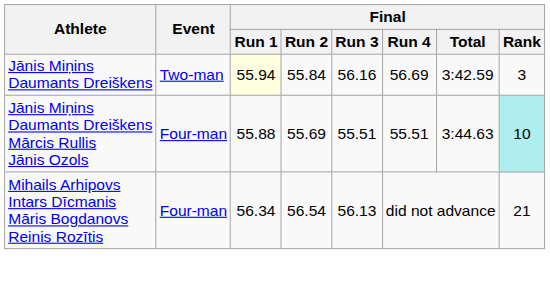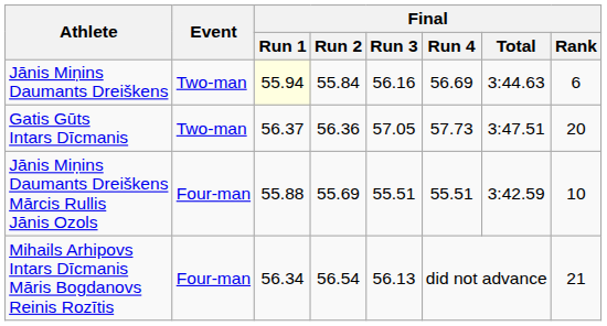 <table class="wikitable" style="font-size:90%">
 <tr>
 <th rowspan="2">Athlete</th>
 <th rowspan="2">Event</th>
 <th colspan="6">Final</th>
 </tr>
 <tr>
 <th>Run 1</th>
 <th>Run 2</th>
 <th>Run 3</th>
 <th>Run 4</th>
 <th>Total</th>
 <th>Rank</th>
 </tr>
 <tr>
 <td><a href='#'>Jānis Miņins</a><br><a href='#'>Daumants Dreiškens</a></td>
 <td><a href='#'>Two-man</a></td>
 <td align="center" style="background: lightyellow;">55.94</td>
 <td align="center">55.84</td>
 <td align="center">56.16</td>
 <td align="center">56.69</td>
-<td align="center">3:42.59</td>
-<td align="center">3</td>
+<td align="center">3:44.63</td>
+<td align="center">6</td>
+</tr>
+<tr>
+<td><a href='#'>Gatis Gūts</a><br><a href='#'>Intars Dīcmanis</a></td>
+<td><a href='#'>Two-man</a></td>
+<td align="center">56.37</td>
+<td align="center">56.36</td>
+<td align="center">57.05</td>
+<td align="center">57.73</td>
+<td align="center">3:47.51</td>
+<td align="center">20</td>
 </tr>
 <tr>
 <td><a href='#'>Jānis Miņins</a><br><a href='#'>Daumants Dreiškens</a><br><a href='#'>Mārcis Rullis</a><br><a href='#'>Jānis Ozols</a></td>
 <td><a href='#'>Four-man</a></td>
 <td align="center">55.88</td>
 <td align="center">55.69</td>
 <td align="center">55.51</td>
 <td align="center">55.51</td>
-<td align="center">3:44.63</td>
-<td align="center" style="background: paleturquoise;">10</td>
+<td align="center">3:42.59</td>
+<td align="center">10</td>
 </tr>
 <tr>
 <td><a href='#'>Mihails Arhipovs</a><br><a href='#'>Intars Dīcmanis</a><br><a href='#'>Māris Bogdanovs</a><br><a href='#'>Reinis Rozītis</a></td>
 <td><a href='#'>Four-man</a></td>
 <td align="center">56.34</td>
 <td align="center">56.54</td>
 <td align="center">56.13</td>
 <td colspan=2 align="center">did not advance</td>
 <td align="center">21</td>
 </tr>
 </table>
